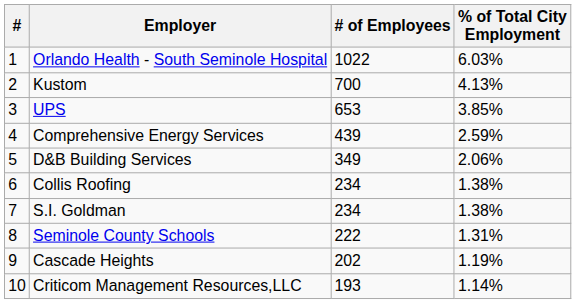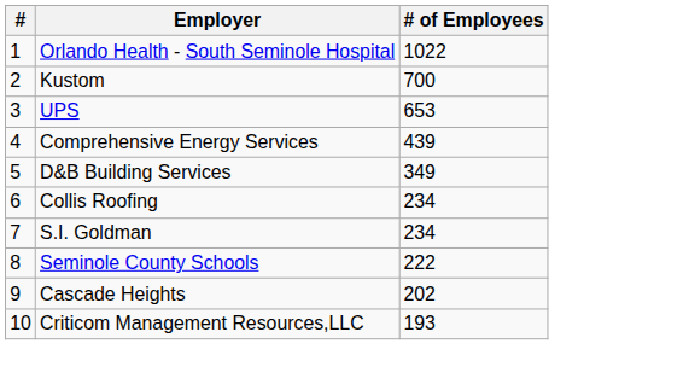 <table class="wikitable sortable">
 <tr>
 <th>#</th>
 <th>Employer</th>
 <th># of Employees</th>
-<th>% of Total City<br>Employment</th>
 </tr>
 <tr>
 <td>1</td>
 <td><a href='#'>Orlando Health</a> - <a href='#'>South Seminole Hospital</a></td>
 <td>1022</td>
-<td>6.03%</td>
 </tr>
 <tr>
 <td>2</td>
 <td>Kustom</td>
 <td>700</td>
-<td>4.13%</td>
 </tr>
 <tr>
 <td>3</td>
 <td><a href='#'>UPS</a></td>
 <td>653</td>
-<td>3.85%</td>
 </tr>
 <tr>
 <td>4</td>
 <td>Comprehensive Energy Services</td>
 <td>439</td>
-<td>2.59%</td>
 </tr>
 <tr>
 <td>5</td>
 <td>D&B Building Services</td>
 <td>349</td>
-<td>2.06%</td>
 </tr>
 <tr>
 <td>6</td>
 <td>Collis Roofing</td>
 <td>234</td>
-<td>1.38%</td>
 </tr>
 <tr>
 <td>7</td>
 <td>S.I. Goldman</td>
 <td>234</td>
-<td>1.38%</td>
 </tr>
 <tr>
 <td>8</td>
 <td><a href='#'>Seminole County Schools</a></td>
 <td>222</td>
-<td>1.31%</td>
 </tr>
 <tr>
 <td>9</td>
 <td>Cascade Heights</td>
 <td>202</td>
-<td>1.19%</td>
 </tr>
 <tr>
 <td>10</td>
 <td>Criticom Management Resources,LLC</td>
 <td>193</td>
-<td>1.14%</td>
 </tr>
 </table>
